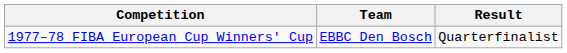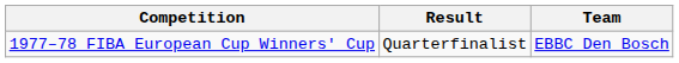 <table class="wikitable">
 <tr>
 <th>Competition</th>
+<th>Result</th>
 <th>Team</th>
-<th>Result</th>
 </tr>
 <tr>
 <td><a href='#'>1977–78 FIBA European Cup Winners' Cup</a></td>
+<td>Quarterfinalist</td>
 <td><a href='#'>EBBC Den Bosch</a></td>
-<td>Quarterfinalist</td>
 </tr>
 </table>
